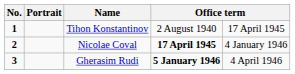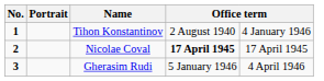 <table class="wikitable" style="text-align:center;">
 <tr>
 <th><strong>No.</strong></th>
 <th>Portrait</th>
 <th>Name<br></th>
 <th colspan="2">Office term</th>
 </tr>
 <tr>
 <td><strong>1</strong></td>
 <td></td>
 <td><a href='#'>Tihon Konstantinov</a><br></td>
 <td>2 August 1940</td>
-<td>17 April 1945</td>
+<td>4 January 1946</td>
 </tr>
 <tr>
 <td><strong>2</strong></td>
 <td></td>
 <td><a href='#'>Nicolae Coval</a><br></td>
 <td><strong>17 April 1945</strong></td>
-<td>4 January 1946</td>
+<td>17 April 1945</td>
 </tr>
 <tr>
 <td><strong>3</strong></td>
 <td></td>
 <td><a href='#'>Gherasim Rudi</a><br></td>
-<td><strong>5 January 1946</strong></td>
+<td>5 January 1946</td>
 <td>4 April 1946</td>
 </tr>
 </table>
